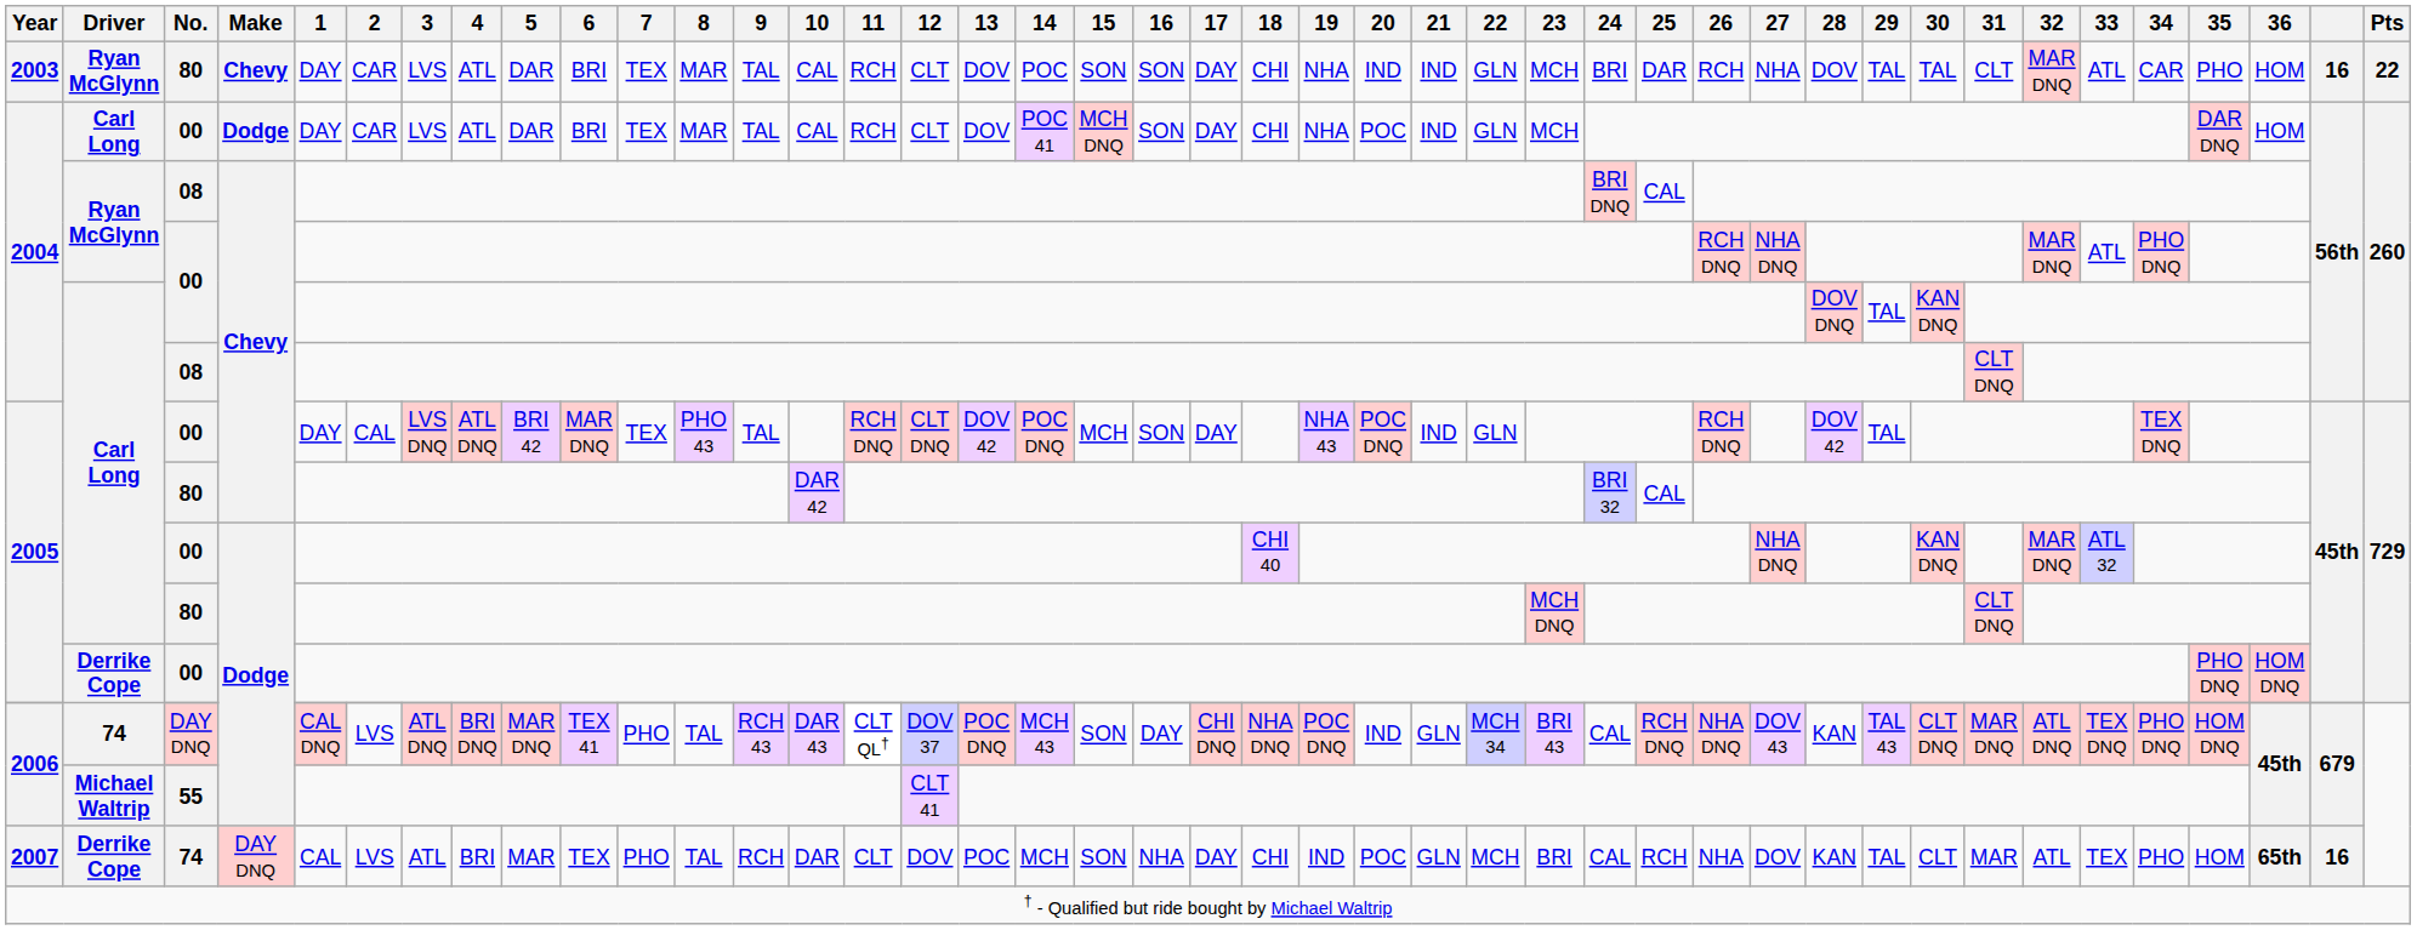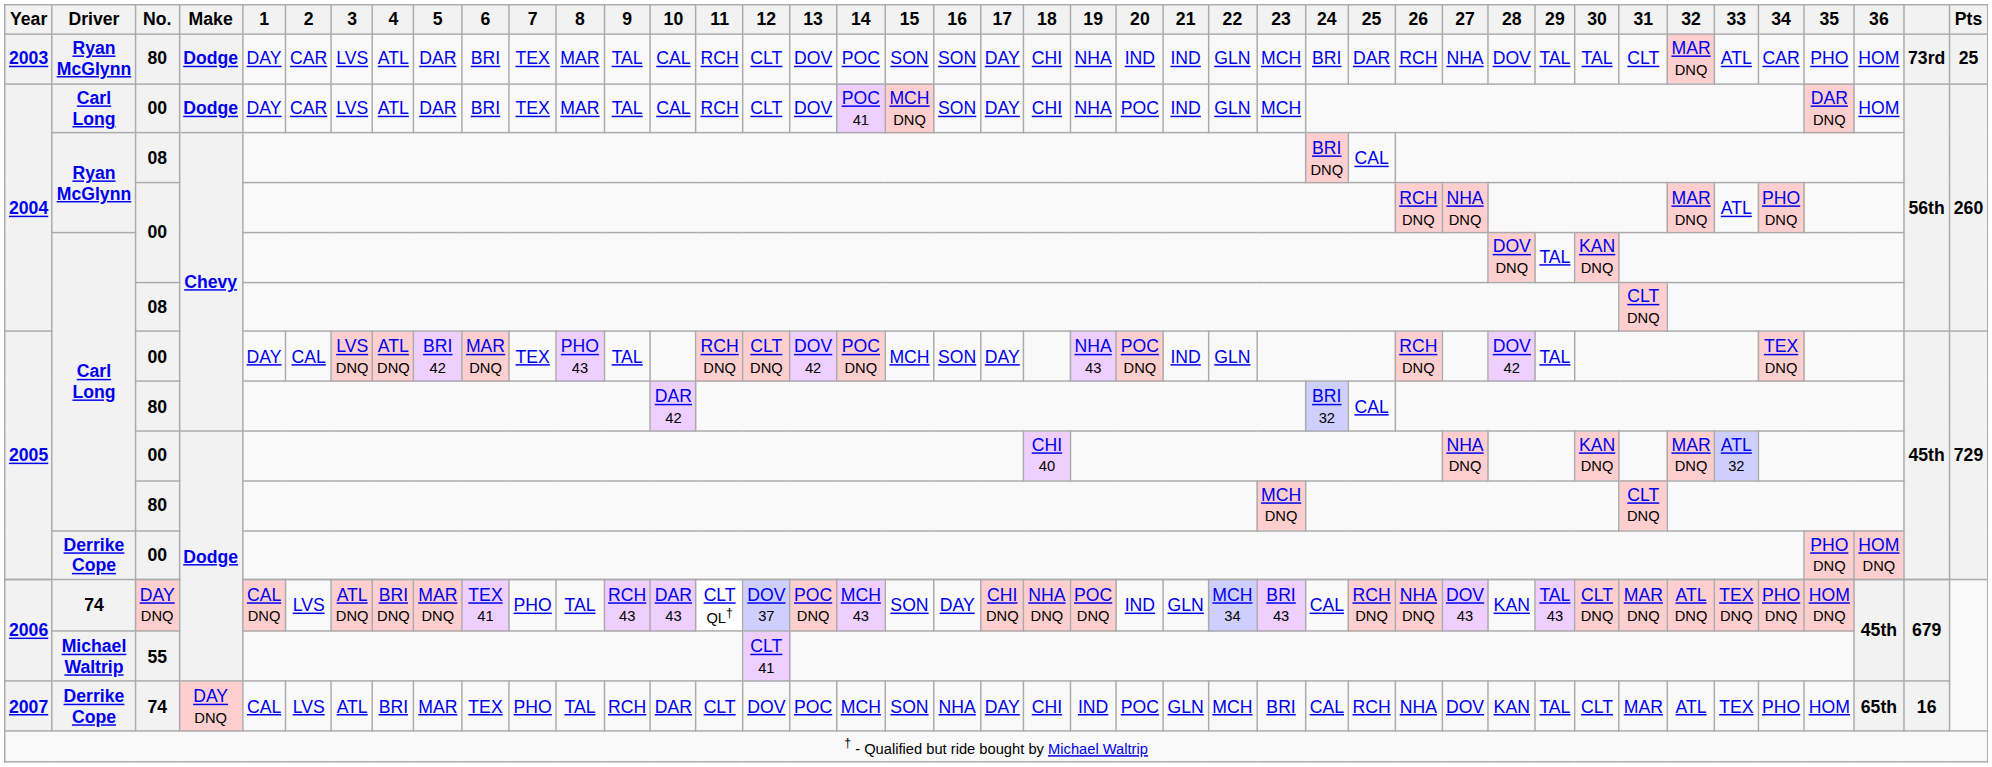 <table class="wikitable" style="text-align:center; font-size:75%">
 <tr>
 <th>Year</th>
 <th>Driver</th>
 <th>No.</th>
 <th>Make</th>
 <th>1</th>
 <th>2</th>
 <th>3</th>
 <th>4</th>
 <th>5</th>
 <th>6</th>
 <th>7</th>
 <th>8</th>
 <th>9</th>
 <th>10</th>
 <th>11</th>
 <th>12</th>
 <th>13</th>
 <th>14</th>
 <th>15</th>
 <th>16</th>
 <th>17</th>
 <th>18</th>
 <th>19</th>
 <th>20</th>
 <th>21</th>
 <th>22</th>
 <th>23</th>
 <th>24</th>
 <th>25</th>
 <th>26</th>
 <th>27</th>
 <th>28</th>
 <th>29</th>
 <th>30</th>
 <th>31</th>
 <th>32</th>
 <th>33</th>
 <th>34</th>
 <th>35</th>
 <th>36</th>
 <th></th>
 <th>Pts</th>
 </tr>
 <tr>
 <th><a href='#'>2003</a></th>
 <th><a href='#'>Ryan McGlynn</a></th>
 <th>80</th>
-<th><a href='#'>Chevy</a></th>
+<th><a href='#'>Dodge</a></th>
 <td><a href='#'>DAY</a></td>
 <td><a href='#'>CAR</a></td>
 <td><a href='#'>LVS</a></td>
 <td><a href='#'>ATL</a></td>
 <td><a href='#'>DAR</a></td>
 <td><a href='#'>BRI</a></td>
 <td><a href='#'>TEX</a></td>
 <td><a href='#'>MAR</a></td>
 <td><a href='#'>TAL</a></td>
 <td><a href='#'>CAL</a></td>
 <td><a href='#'>RCH</a></td>
 <td><a href='#'>CLT</a></td>
 <td><a href='#'>DOV</a></td>
 <td><a href='#'>POC</a></td>
 <td><a href='#'>SON</a></td>
 <td><a href='#'>SON</a></td>
 <td><a href='#'>DAY</a></td>
 <td><a href='#'>CHI</a></td>
 <td><a href='#'>NHA</a></td>
 <td><a href='#'>IND</a></td>
 <td><a href='#'>IND</a></td>
 <td><a href='#'>GLN</a></td>
 <td><a href='#'>MCH</a></td>
 <td><a href='#'>BRI</a></td>
 <td><a href='#'>DAR</a></td>
 <td><a href='#'>RCH</a></td>
 <td><a href='#'>NHA</a></td>
 <td><a href='#'>DOV</a></td>
 <td><a href='#'>TAL</a></td>
 <td><a href='#'>TAL</a></td>
 <td><a href='#'>CLT</a></td>
 <td style="background:#FFCFCF;"><a href='#'>MAR</a><br><small>DNQ</small></td>
 <td><a href='#'>ATL</a></td>
 <td><a href='#'>CAR</a></td>
 <td><a href='#'>PHO</a></td>
 <td><a href='#'>HOM</a></td>
-<th>16</th>
-<th>22</th>
+<th>73rd</th>
+<th>25</th>
 </tr>
 <tr>
 <th rowspan=5><a href='#'>2004</a></th>
 <th><a href='#'>Carl Long</a></th>
 <th>00</th>
 <th><a href='#'>Dodge</a></th>
 <td><a href='#'>DAY</a></td>
 <td><a href='#'>CAR</a></td>
 <td><a href='#'>LVS</a></td>
 <td><a href='#'>ATL</a></td>
 <td><a href='#'>DAR</a></td>
 <td><a href='#'>BRI</a></td>
 <td><a href='#'>TEX</a></td>
 <td><a href='#'>MAR</a></td>
 <td><a href='#'>TAL</a></td>
 <td><a href='#'>CAL</a></td>
 <td><a href='#'>RCH</a></td>
 <td><a href='#'>CLT</a></td>
 <td><a href='#'>DOV</a></td>
 <td style="background:#EFCFFF;"><a href='#'>POC</a><br><small>41</small></td>
 <td style="background:#FFCFCF;"><a href='#'>MCH</a><br><small>DNQ</small></td>
 <td><a href='#'>SON</a></td>
 <td><a href='#'>DAY</a></td>
 <td><a href='#'>CHI</a></td>
 <td><a href='#'>NHA</a></td>
 <td><a href='#'>POC</a></td>
 <td><a href='#'>IND</a></td>
 <td><a href='#'>GLN</a></td>
 <td><a href='#'>MCH</a></td>
 <td colspan=11></td>
 <td style="background:#FFCFCF;"><a href='#'>DAR</a><br><small>DNQ</small></td>
 <td><a href='#'>HOM</a></td>
 <th rowspan=5>56th</th>
 <th rowspan=5>260</th>
 </tr>
 <tr>
 <th rowspan=2><a href='#'>Ryan McGlynn</a></th>
 <th>08</th>
 <th rowspan=6><a href='#'>Chevy</a></th>
 <td colspan=23></td>
 <td style="background:#FFCFCF;"><a href='#'>BRI</a><br><small>DNQ</small></td>
 <td><a href='#'>CAL</a></td>
 <td colspan=11></td>
 </tr>
 <tr>
 <th rowspan=2>00</th>
 <td colspan=25></td>
 <td style="background:#FFCFCF;"><a href='#'>RCH</a><br><small>DNQ</small></td>
 <td style="background:#FFCFCF;"><a href='#'>NHA</a><br><small>DNQ</small></td>
 <td colspan=4></td>
 <td style="background:#FFCFCF;"><a href='#'>MAR</a><br><small>DNQ</small></td>
 <td><a href='#'>ATL</a></td>
 <td style="background:#FFCFCF;"><a href='#'>PHO</a><br><small>DNQ</small></td>
 <td colspan=2></td>
 </tr>
 <tr>
 <th rowspan=6><a href='#'>Carl Long</a></th>
 <td colspan=27></td>
 <td style="background:#FFCFCF;"><a href='#'>DOV</a><br><small>DNQ</small></td>
 <td><a href='#'>TAL</a></td>
 <td style="background:#FFCFCF;"><a href='#'>KAN</a><br><small>DNQ</small></td>
 <td colspan=6></td>
 </tr>
 <tr>
 <th>08</th>
 <td colspan=30></td>
 <td style="background:#FFCFCF;"><a href='#'>CLT</a><br><small>DNQ</small></td>
 <td colspan=5></td>
 </tr>
 <tr>
 <th rowspan=5><a href='#'>2005</a></th>
 <th>00</th>
 <td><a href='#'>DAY</a></td>
 <td><a href='#'>CAL</a></td>
 <td style="background:#FFCFCF;"><a href='#'>LVS</a><br><small>DNQ</small></td>
 <td style="background:#FFCFCF;"><a href='#'>ATL</a><br><small>DNQ</small></td>
 <td style="background:#EFCFFF;"><a href='#'>BRI</a><br><small>42</small></td>
 <td style="background:#FFCFCF;"><a href='#'>MAR</a><br><small>DNQ</small></td>
 <td><a href='#'>TEX</a></td>
 <td style="background:#EFCFFF;"><a href='#'>PHO</a><br><small>43</small></td>
 <td><a href='#'>TAL</a></td>
 <td colspan=1></td>
 <td style="background:#FFCFCF;"><a href='#'>RCH</a><br><small>DNQ</small></td>
 <td style="background:#FFCFCF;"><a href='#'>CLT</a><br><small>DNQ</small></td>
 <td style="background:#EFCFFF;"><a href='#'>DOV</a><br><small>42</small></td>
 <td style="background:#FFCFCF;"><a href='#'>POC</a><br><small>DNQ</small></td>
 <td><a href='#'>MCH</a></td>
 <td><a href='#'>SON</a></td>
 <td><a href='#'>DAY</a></td>
 <td colspan=1></td>
 <td style="background:#EFCFFF;"><a href='#'>NHA</a><br><small>43</small></td>
 <td style="background:#FFCFCF;"><a href='#'>POC</a><br><small>DNQ</small></td>
 <td><a href='#'>IND</a></td>
 <td><a href='#'>GLN</a></td>
 <td colspan=3></td>
 <td style="background:#FFCFCF;"><a href='#'>RCH</a><br><small>DNQ</small></td>
 <td colspan=1></td>
 <td style="background:#EFCFFF;"><a href='#'>DOV</a><br><small>42</small></td>
 <td><a href='#'>TAL</a></td>
 <td colspan=4></td>
 <td style="background:#FFCFCF;"><a href='#'>TEX</a><br><small>DNQ</small></td>
 <td colspan=2></td>
 <th rowspan=5>45th</th>
 <th rowspan=5>729</th>
 </tr>
 <tr>
 <th>80</th>
 <td colspan=9></td>
 <td style="background:#EFCFFF;"><a href='#'>DAR</a><br><small>42</small></td>
 <td colspan=13></td>
 <td style="background:#CFCFFF;"><a href='#'>BRI</a><br><small>32</small></td>
 <td><a href='#'>CAL</a></td>
 <td colspan=11></td>
 </tr>
 <tr>
 <th>00</th>
 <th rowspan=6><a href='#'>Dodge</a></th>
 <td colspan=17></td>
 <td style="background:#EFCFFF;"><a href='#'>CHI</a><br><small>40</small></td>
 <td colspan=8></td>
 <td style="background:#FFCFCF;"><a href='#'>NHA</a><br><small>DNQ</small></td>
 <td colspan=2></td>
 <td style="background:#FFCFCF;"><a href='#'>KAN</a><br><small>DNQ</small></td>
 <td colspan=1></td>
 <td style="background:#FFCFCF;"><a href='#'>MAR</a><br><small>DNQ</small></td>
 <td style="background:#CFCFFF;"><a href='#'>ATL</a><br><small>32</small></td>
 <td colspan=3></td>
 </tr>
 <tr>
 <th>80</th>
 <td colspan=22></td>
 <td style="background:#FFCFCF;"><a href='#'>MCH</a><br><small>DNQ</small></td>
 <td colspan=7></td>
 <td style="background:#FFCFCF;"><a href='#'>CLT</a><br><small>DNQ</small></td>
 <td colspan=5></td>
 </tr>
 <tr>
 <th rowspan=2><a href='#'>Derrike Cope</a></th>
 <th>00</th>
 <td colspan=34></td>
 <td style="background:#FFCFCF;"><a href='#'>PHO</a><br><small>DNQ</small></td>
 <td style="background:#FFCFCF;"><a href='#'>HOM</a><br><small>DNQ</small></td>
 </tr>
 <tr>
 </tr>
 <tr>
 <th rowspan=2><a href='#'>2006</a></th>
 <th>74</th>
 <td style="background:#FFCFCF;"><a href='#'>DAY</a><br><small>DNQ</small></td>
 <td style="background:#FFCFCF;"><a href='#'>CAL</a><br><small>DNQ</small></td>
 <td><a href='#'>LVS</a></td>
 <td style="background:#FFCFCF;"><a href='#'>ATL</a><br><small>DNQ</small></td>
 <td style="background:#FFCFCF;"><a href='#'>BRI</a><br><small>DNQ</small></td>
 <td style="background:#FFCFCF;"><a href='#'>MAR</a><br><small>DNQ</small></td>
 <td style="background:#EFCFFF;"><a href='#'>TEX</a><br><small>41</small></td>
 <td><a href='#'>PHO</a></td>
 <td><a href='#'>TAL</a></td>
 <td style="background:#EFCFFF;"><a href='#'>RCH</a><br><small>43</small></td>
 <td style="background:#EFCFFF;"><a href='#'>DAR</a><br><small>43</small></td>
 <td style="background:#FFFFFF;"><a href='#'>CLT</a><br><small>QL<sup>†</sup></small></td>
 <td style="background:#CFCFFF;"><a href='#'>DOV</a><br><small>37</small></td>
 <td style="background:#FFCFCF;"><a href='#'>POC</a><br><small>DNQ</small></td>
 <td style="background:#EFCFFF;"><a href='#'>MCH</a><br><small>43</small></td>
 <td><a href='#'>SON</a></td>
 <td><a href='#'>DAY</a></td>
 <td style="background:#FFCFCF;"><a href='#'>CHI</a><br><small>DNQ</small></td>
 <td style="background:#FFCFCF;"><a href='#'>NHA</a><br><small>DNQ</small></td>
 <td style="background:#FFCFCF;"><a href='#'>POC</a><br><small>DNQ</small></td>
 <td><a href='#'>IND</a></td>
 <td><a href='#'>GLN</a></td>
 <td style="background:#CFCFFF;"><a href='#'>MCH</a><br><small>34</small></td>
 <td style="background:#EFCFFF;"><a href='#'>BRI</a><br><small>43</small></td>
 <td><a href='#'>CAL</a></td>
 <td style="background:#FFCFCF;"><a href='#'>RCH</a><br><small>DNQ</small></td>
 <td style="background:#FFCFCF;"><a href='#'>NHA</a><br><small>DNQ</small></td>
 <td style="background:#EFCFFF;"><a href='#'>DOV</a><br><small>43</small></td>
 <td><a href='#'>KAN</a></td>
 <td style="background:#EFCFFF;"><a href='#'>TAL</a><br><small>43</small></td>
 <td style="background:#FFCFCF;"><a href='#'>CLT</a><br><small>DNQ</small></td>
 <td style="background:#FFCFCF;"><a href='#'>MAR</a><br><small>DNQ</small></td>
 <td style="background:#FFCFCF;"><a href='#'>ATL</a><br><small>DNQ</small></td>
 <td style="background:#FFCFCF;"><a href='#'>TEX</a><br><small>DNQ</small></td>
 <td style="background:#FFCFCF;"><a href='#'>PHO</a><br><small>DNQ</small></td>
 <td style="background:#FFCFCF;"><a href='#'>HOM</a><br><small>DNQ</small></td>
 <th rowspan=2>45th</th>
 <th rowspan=2>679</th>
 </tr>
 <tr>
 <th><a href='#'>Michael Waltrip</a></th>
 <th>55</th>
 <td colspan=11></td>
 <td style="background:#EFCFFF;"><a href='#'>CLT</a><br><small>41</small></td>
 <td colspan=24></td>
 </tr>
 <tr>
 <th><a href='#'>2007</a></th>
 <th><a href='#'>Derrike Cope</a></th>
 <th>74</th>
 <td style="background:#FFCFCF;"><a href='#'>DAY</a><br><small>DNQ</small></td>
 <td><a href='#'>CAL</a></td>
 <td><a href='#'>LVS</a></td>
 <td><a href='#'>ATL</a></td>
 <td><a href='#'>BRI</a></td>
 <td><a href='#'>MAR</a></td>
 <td><a href='#'>TEX</a></td>
 <td><a href='#'>PHO</a></td>
 <td><a href='#'>TAL</a></td>
 <td><a href='#'>RCH</a></td>
 <td><a href='#'>DAR</a></td>
 <td><a href='#'>CLT</a></td>
 <td><a href='#'>DOV</a></td>
 <td><a href='#'>POC</a></td>
 <td><a href='#'>MCH</a></td>
 <td><a href='#'>SON</a></td>
 <td><a href='#'>NHA</a></td>
 <td><a href='#'>DAY</a></td>
 <td><a href='#'>CHI</a></td>
 <td><a href='#'>IND</a></td>
 <td><a href='#'>POC</a></td>
 <td><a href='#'>GLN</a></td>
 <td><a href='#'>MCH</a></td>
 <td><a href='#'>BRI</a></td>
 <td><a href='#'>CAL</a></td>
 <td><a href='#'>RCH</a></td>
 <td><a href='#'>NHA</a></td>
 <td><a href='#'>DOV</a></td>
 <td><a href='#'>KAN</a></td>
 <td><a href='#'>TAL</a></td>
 <td><a href='#'>CLT</a></td>
 <td><a href='#'>MAR</a></td>
 <td><a href='#'>ATL</a></td>
 <td><a href='#'>TEX</a></td>
 <td><a href='#'>PHO</a></td>
 <td><a href='#'>HOM</a></td>
 <th>65th</th>
 <th>16</th>
 </tr>
 <tr>
 <td colspan=43><small><sup>†</sup> - Qualified but ride bought by <a href='#'>Michael Waltrip</a></small></td>
 </tr>
 </table>
